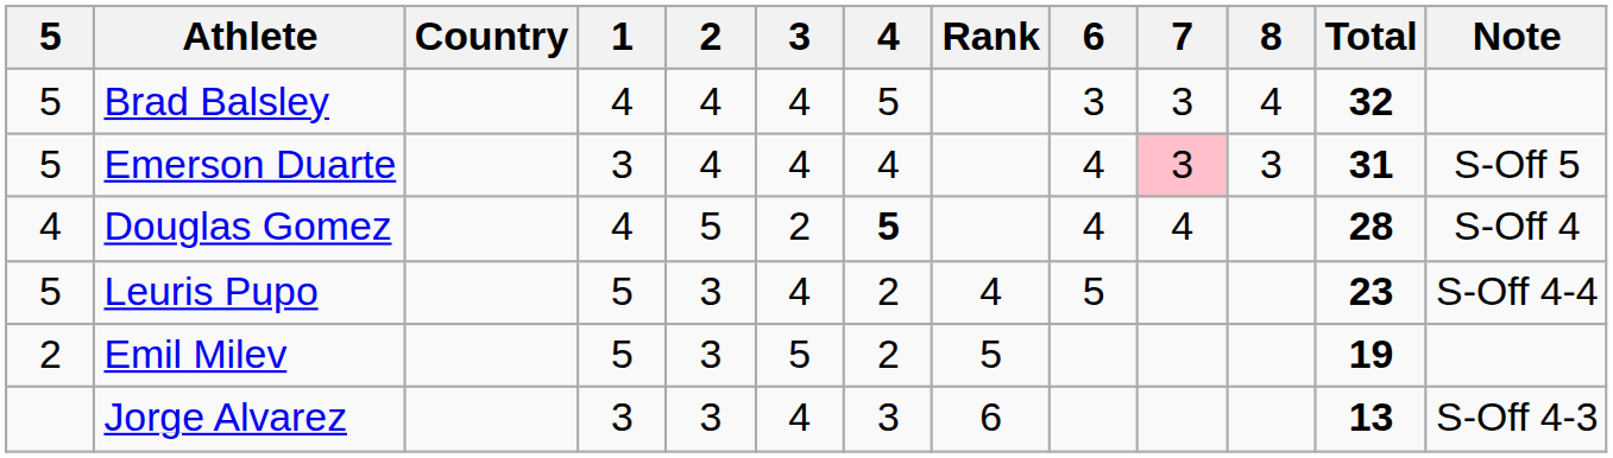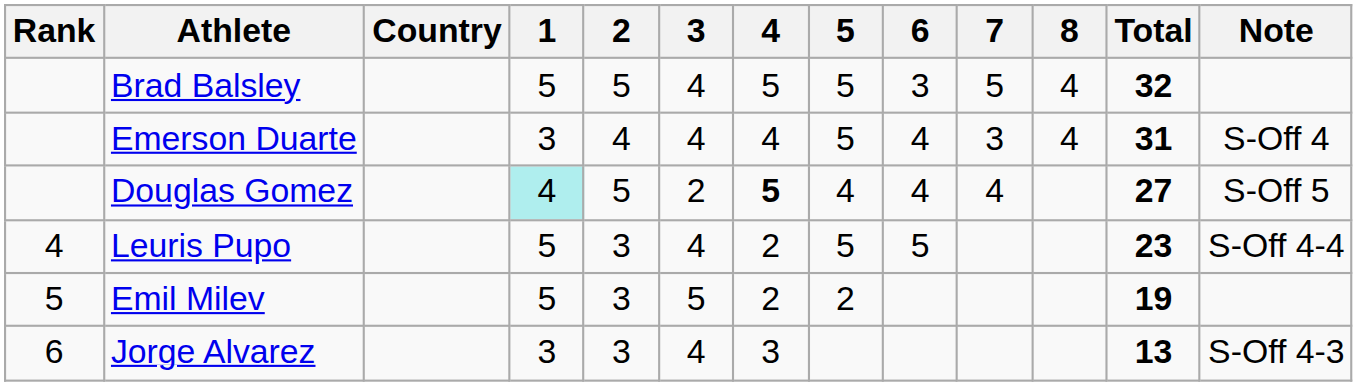 <table class="wikitable sortable"  style="text-align:center">
 <tr>
-<th class="unsortable" style="width: 28px">5</th>
+<th>Rank</th>
 <th>Athlete</th>
 <th>Country</th>
 <th class="unsortable" style="width: 28px">1</th>
 <th class="unsortable" style="width: 28px">2</th>
 <th class="unsortable" style="width: 28px">3</th>
 <th class="unsortable" style="width: 28px">4</th>
-<th>Rank</th>
+<th class="unsortable" style="width: 28px">5</th>
 <th class="unsortable" style="width: 28px">6</th>
 <th class="unsortable" style="width: 28px">7</th>
 <th class="unsortable" style="width: 28px">8</th>
 <th>Total</th>
 <th>Note</th>
 </tr>
 <tr>
-<td>5</td>
+<td></td>
 <td align=left><a href='#'>Brad Balsley</a></td>
 <td align=left></td>
-<td>4</td>
-<td>4</td>
+<td>5</td>
+<td>5</td>
 <td>4</td>
 <td>5</td>
-<td></td>
+<td>5</td>
 <td>3</td>
-<td>3</td>
+<td>5</td>
 <td>4</td>
 <td><strong>32</strong></td>
 <td></td>
 </tr>
 <tr>
-<td>5</td>
+<td></td>
 <td align=left><a href='#'>Emerson Duarte</a></td>
 <td align=left></td>
 <td>3</td>
 <td>4</td>
 <td>4</td>
 <td>4</td>
+<td>5</td>
+<td>4</td>
+<td>3</td>
+<td>4</td>
+<td><strong>31</strong></td>
+<td>S-Off 4</td>
+</tr>
+<tr>
 <td></td>
+<td align=left><a href='#'>Douglas Gomez</a></td>
+<td align=left></td>
+<td style="background: paleturquoise;">4</td>
+<td>5</td>
+<td>2</td>
+<td><strong>5</strong></td>
 <td>4</td>
-<td style="background: pink;">3</td>
-<td>3</td>
-<td><strong>31</strong></td>
+<td>4</td>
+<td>4</td>
+<td></td>
+<td><strong>27</strong></td>
 <td>S-Off 5</td>
 </tr>
 <tr>
 <td>4</td>
-<td align=left><a href='#'>Douglas Gomez</a></td>
-<td align=left></td>
-<td>4</td>
-<td>5</td>
-<td>2</td>
-<td><strong>5</strong></td>
-<td></td>
-<td>4</td>
-<td>4</td>
-<td></td>
-<td><strong>28</strong></td>
-<td>S-Off 4</td>
-</tr>
-<tr>
-<td>5</td>
 <td align=left><a href='#'>Leuris Pupo</a></td>
 <td align=left></td>
 <td>5</td>
 <td>3</td>
 <td>4</td>
 <td>2</td>
-<td>4</td>
+<td>5</td>
 <td>5</td>
 <td></td>
 <td></td>
 <td><strong>23</strong></td>
 <td>S-Off 4-4</td>
 </tr>
 <tr>
-<td>2</td>
+<td>5</td>
 <td align=left><a href='#'>Emil Milev</a></td>
 <td align=left></td>
 <td>5</td>
 <td>3</td>
 <td>5</td>
 <td>2</td>
-<td>5</td>
+<td>2</td>
 <td></td>
 <td></td>
 <td></td>
 <td><strong>19</strong></td>
 <td></td>
 </tr>
 <tr>
-<td></td>
+<td>6</td>
 <td align=left><a href='#'>Jorge Alvarez</a></td>
 <td align=left></td>
 <td>3</td>
 <td>3</td>
 <td>4</td>
 <td>3</td>
-<td>6</td>
+<td></td>
 <td></td>
 <td></td>
 <td></td>
 <td><strong>13</strong></td>
 <td>S-Off 4-3</td>
 </tr>
 </table>
